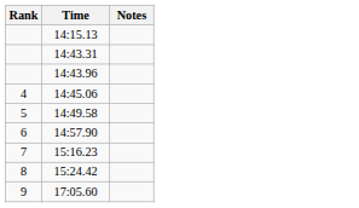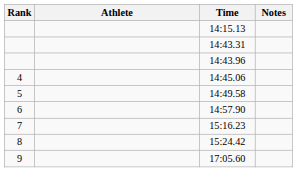 <table class="wikitable sortable" style="text-align:center">
 <tr>
 <th width=40>Rank</th>
+<th width=250>Athlete</th>
 <th width=80>Time</th>
 <th width=50>Notes</th>
 </tr>
 <tr>
 <td></td>
+<td align=left></td>
 <td>14:15.13</td>
 <td></td>
 </tr>
 <tr>
 <td></td>
+<td align=left></td>
 <td>14:43.31</td>
 <td></td>
 </tr>
 <tr>
 <td></td>
+<td align=left></td>
 <td>14:43.96</td>
 <td></td>
 </tr>
 <tr>
 <td>4</td>
+<td align=left></td>
 <td>14:45.06</td>
 <td></td>
 </tr>
 <tr>
 <td>5</td>
+<td align=left></td>
 <td>14:49.58</td>
 <td></td>
 </tr>
 <tr>
 <td>6</td>
+<td align=left></td>
 <td>14:57.90</td>
 <td></td>
 </tr>
 <tr>
 <td>7</td>
+<td align=left></td>
 <td>15:16.23</td>
 <td></td>
 </tr>
 <tr>
 <td>8</td>
+<td align=left></td>
 <td>15:24.42</td>
 <td></td>
 </tr>
 <tr>
 <td>9</td>
+<td align=left></td>
 <td>17:05.60</td>
 <td></td>
 </tr>
 </table>
